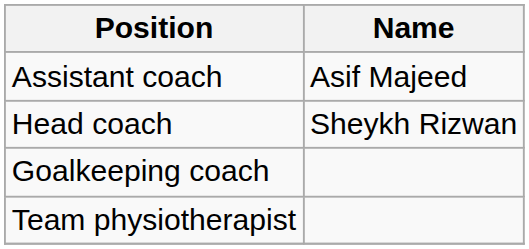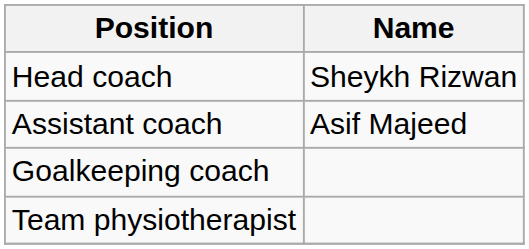 <table class="wikitable">
 <tr>
 <th>Position</th>
 <th>Name</th>
 </tr>
 <tr>
+<td>Head coach</td>
+<td> Sheykh Rizwan</td>
+</tr>
+<tr>
 <td>Assistant coach</td>
 <td>  Asif Majeed</td>
-</tr>
-<tr>
-<td>Head coach</td>
-<td> Sheykh Rizwan</td>
 </tr>
 <tr>
 <td>Goalkeeping coach</td>
 <td></td>
 </tr>
 <tr>
 <td>Team physiotherapist</td>
 <td></td>
 </tr>
 <tr>
 </tr>
 </table>
